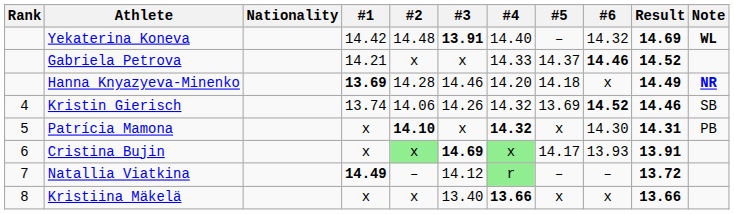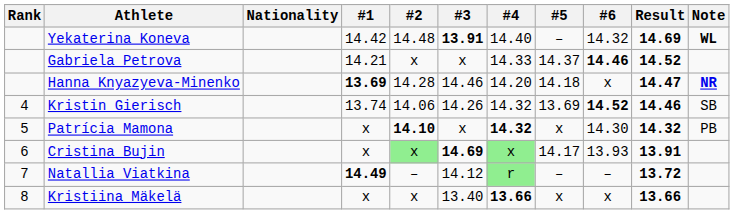 <table class="wikitable sortable" style="text-align:center">
 <tr>
 <th>Rank</th>
 <th>Athlete</th>
 <th>Nationality</th>
 <th>#1</th>
 <th>#2</th>
 <th>#3</th>
 <th>#4</th>
 <th>#5</th>
 <th>#6</th>
 <th>Result</th>
 <th>Note</th>
 </tr>
 <tr>
 <td></td>
 <td align=left><a href='#'>Yekaterina Koneva</a></td>
 <td align=left></td>
 <td>14.42</td>
 <td>14.48</td>
 <td><strong>13.91</strong></td>
 <td>14.40</td>
 <td>–</td>
 <td>14.32</td>
 <td><strong>14.69</strong></td>
 <td><strong>WL</strong></td>
 </tr>
 <tr>
 <td></td>
 <td align=left><a href='#'>Gabriela Petrova</a></td>
 <td align=left></td>
 <td>14.21</td>
 <td>x</td>
 <td>x</td>
 <td>14.33</td>
 <td>14.37</td>
 <td><strong>14.46</strong></td>
 <td><strong>14.52</strong></td>
 <td></td>
 </tr>
 <tr>
 <td></td>
 <td align=left><a href='#'>Hanna Knyazyeva-Minenko</a></td>
 <td align=left></td>
 <td><strong>13.69</strong></td>
 <td>14.28</td>
 <td>14.46</td>
 <td>14.20</td>
 <td>14.18</td>
 <td>x</td>
-<td><strong>14.49</strong></td>
+<td><strong>14.47</strong></td>
 <td><strong><a href='#'>NR</a></strong></td>
 </tr>
 <tr>
 <td>4</td>
 <td align=left><a href='#'>Kristin Gierisch</a></td>
 <td align=left></td>
 <td>13.74</td>
 <td>14.06</td>
 <td>14.26</td>
 <td>14.32</td>
 <td>13.69</td>
 <td><strong>14.52</strong></td>
 <td><strong>14.46</strong></td>
 <td>SB</td>
 </tr>
 <tr>
 <td>5</td>
 <td align=left><a href='#'>Patrícia Mamona</a></td>
 <td align=left></td>
 <td>x</td>
 <td><strong>14.10</strong></td>
 <td>x</td>
 <td><strong>14.32</strong></td>
 <td>x</td>
 <td>14.30</td>
-<td><strong>14.31</strong></td>
+<td><strong>14.32</strong></td>
 <td>PB</td>
 </tr>
 <tr>
 <td>6</td>
 <td align=left><a href='#'>Cristina Bujin</a></td>
 <td align=left></td>
 <td>x</td>
 <td style="background: lightgreen;">x</td>
 <td><strong>14.69</strong></td>
 <td style="background: lightgreen;">x</td>
 <td>14.17</td>
 <td>13.93</td>
 <td><strong>13.91</strong></td>
 <td></td>
 </tr>
 <tr>
 <td>7</td>
 <td align=left><a href='#'>Natallia Viatkina</a></td>
 <td align=left></td>
 <td><strong>14.49</strong></td>
 <td>–</td>
 <td>14.12</td>
 <td style="background: lightgreen;">r</td>
 <td>–</td>
 <td>–</td>
 <td><strong>13.72</strong></td>
 <td></td>
 </tr>
 <tr>
 <td>8</td>
 <td align=left><a href='#'>Kristiina Mäkelä</a></td>
 <td align=left></td>
 <td>x</td>
 <td>x</td>
 <td>13.40</td>
 <td><strong>13.66</strong></td>
 <td>x</td>
 <td>x</td>
 <td><strong>13.66</strong></td>
 <td></td>
 </tr>
 </table>
